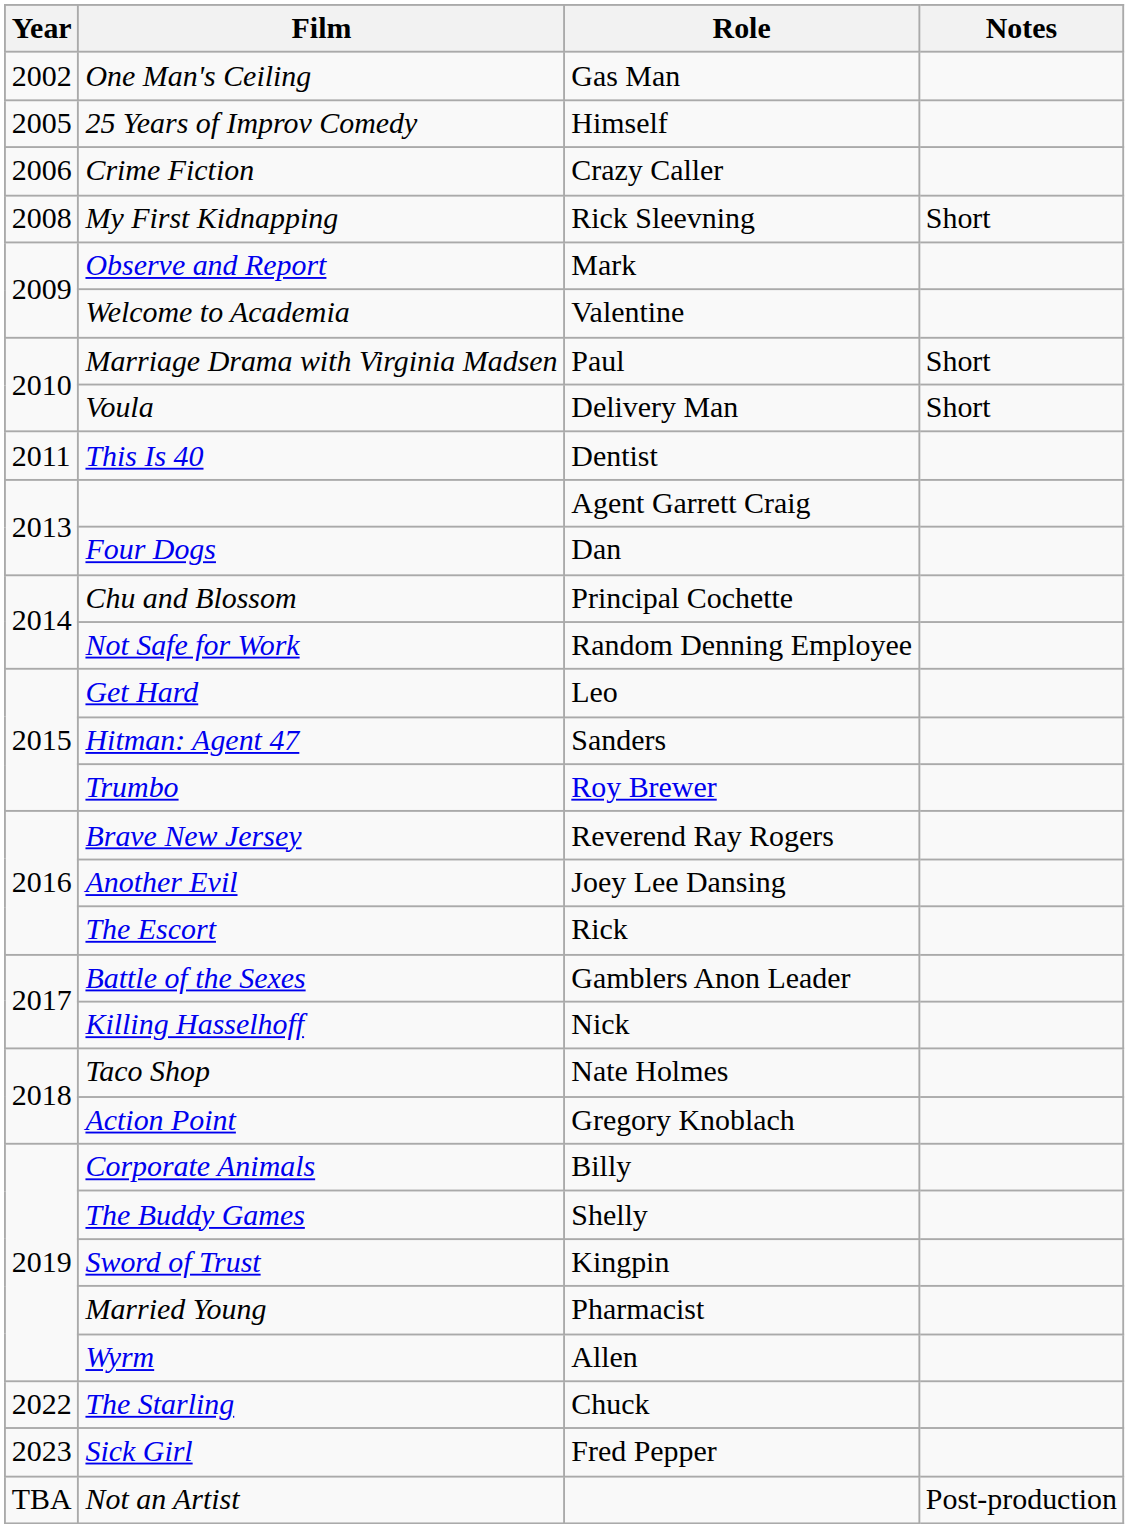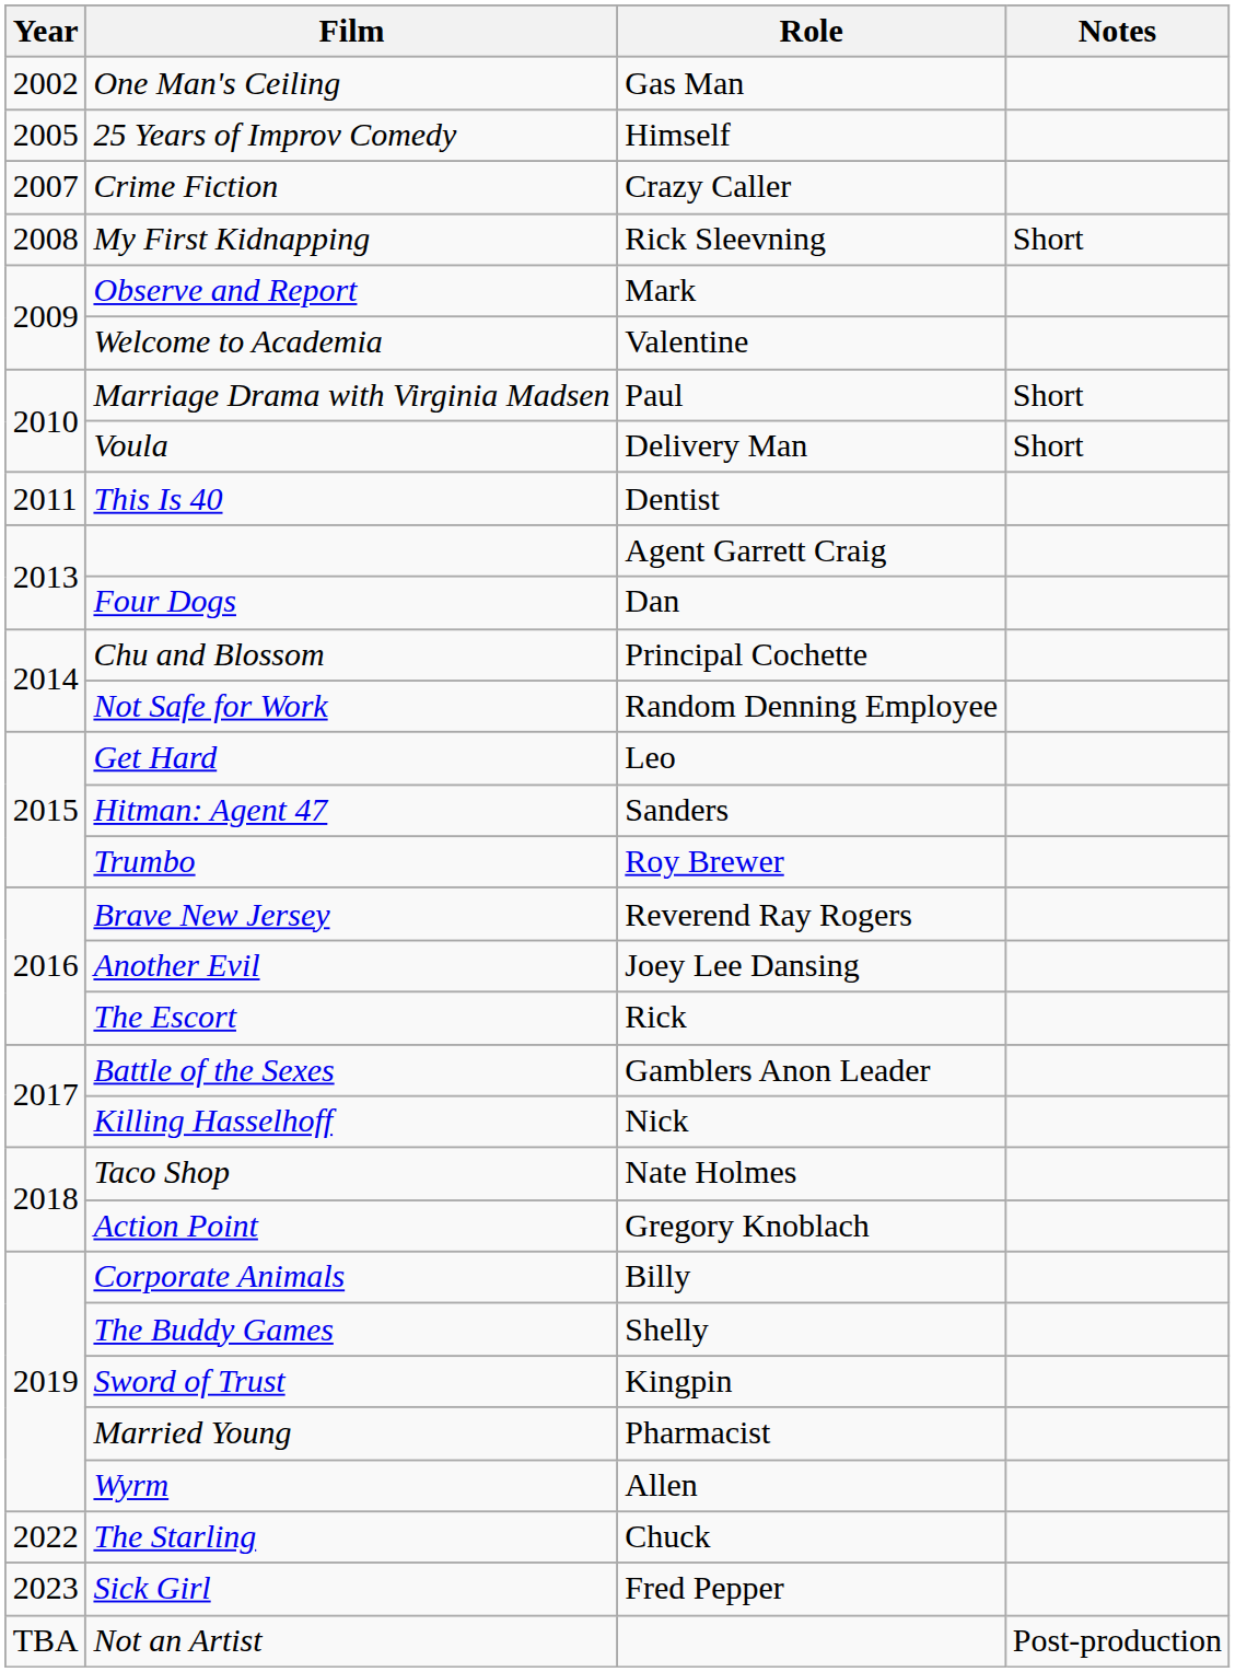 <table class="wikitable">
 <tr>
 <th>Year</th>
 <th>Film</th>
 <th>Role</th>
 <th>Notes</th>
 </tr>
 <tr>
 <td>2002</td>
 <td><em>One Man's Ceiling</em></td>
 <td>Gas Man</td>
 <td></td>
 </tr>
 <tr>
 <td>2005</td>
 <td><em>25 Years of Improv Comedy</em></td>
 <td>Himself</td>
 <td></td>
 </tr>
 <tr>
-<td>2006</td>
+<td>2007</td>
 <td><em>Crime Fiction</em></td>
 <td>Crazy Caller</td>
 <td></td>
 </tr>
 <tr>
 <td>2008</td>
 <td><em>My First Kidnapping</em></td>
 <td>Rick Sleevning</td>
 <td>Short</td>
 </tr>
 <tr>
 <td rowspan="2">2009</td>
 <td><em><a href='#'>Observe and Report</a></em></td>
 <td>Mark</td>
 <td></td>
 </tr>
 <tr>
 <td><em>Welcome to Academia</em></td>
 <td>Valentine</td>
 <td></td>
 </tr>
 <tr>
 <td rowspan="2">2010</td>
 <td><em>Marriage Drama with Virginia Madsen</em></td>
 <td>Paul</td>
 <td>Short</td>
 </tr>
 <tr>
 <td><em>Voula</em></td>
 <td>Delivery Man</td>
 <td>Short</td>
 </tr>
 <tr>
 <td>2011</td>
 <td><em><a href='#'>This Is 40</a></em></td>
 <td>Dentist</td>
 <td></td>
 </tr>
 <tr>
 <td rowspan="2">2013</td>
 <td><em></em></td>
 <td>Agent Garrett Craig</td>
 <td></td>
 </tr>
 <tr>
 <td><em><a href='#'>Four Dogs</a></em></td>
 <td>Dan</td>
 <td></td>
 </tr>
 <tr>
 <td rowspan="2">2014</td>
 <td><em>Chu and Blossom</em></td>
 <td>Principal Cochette</td>
 <td></td>
 </tr>
 <tr>
 <td><em><a href='#'>Not Safe for Work</a></em></td>
 <td>Random Denning Employee</td>
 <td></td>
 </tr>
 <tr>
 <td rowspan="3">2015</td>
 <td><em><a href='#'>Get Hard</a></em></td>
 <td>Leo</td>
 <td></td>
 </tr>
 <tr>
 <td><em><a href='#'>Hitman: Agent 47</a></em></td>
 <td>Sanders</td>
 <td></td>
 </tr>
 <tr>
 <td><em><a href='#'>Trumbo</a></em></td>
 <td><a href='#'>Roy Brewer</a></td>
 <td></td>
 </tr>
 <tr>
 <td rowspan="3">2016</td>
 <td><em><a href='#'>Brave New Jersey</a></em></td>
 <td>Reverend Ray Rogers</td>
 <td></td>
 </tr>
 <tr>
 <td><em><a href='#'>Another Evil</a></em></td>
 <td>Joey Lee Dansing</td>
 <td></td>
 </tr>
 <tr>
 <td><em><a href='#'>The Escort</a></em></td>
 <td>Rick</td>
 <td></td>
 </tr>
 <tr>
 <td rowspan="2">2017</td>
 <td><em><a href='#'>Battle of the Sexes</a></em></td>
 <td>Gamblers Anon Leader</td>
 <td></td>
 </tr>
 <tr>
 <td><em><a href='#'>Killing Hasselhoff</a></em></td>
 <td>Nick</td>
 <td></td>
 </tr>
 <tr>
 <td rowspan="2">2018</td>
 <td><em>Taco Shop</em></td>
 <td>Nate Holmes</td>
 <td></td>
 </tr>
 <tr>
 <td><em><a href='#'>Action Point</a></em></td>
 <td>Gregory Knoblach</td>
 <td></td>
 </tr>
 <tr>
 <td rowspan="5">2019</td>
 <td><em><a href='#'>Corporate Animals</a></em></td>
 <td>Billy</td>
 <td></td>
 </tr>
 <tr>
 <td><em><a href='#'>The Buddy Games</a></em></td>
 <td>Shelly</td>
 <td></td>
 </tr>
 <tr>
 <td><em><a href='#'>Sword of Trust</a></em></td>
 <td>Kingpin</td>
 <td></td>
 </tr>
 <tr>
 <td><em>Married Young</em></td>
 <td>Pharmacist</td>
 <td></td>
 </tr>
 <tr>
 <td><em><a href='#'>Wyrm</a></em></td>
 <td>Allen</td>
 <td></td>
 </tr>
 <tr>
 <td>2022</td>
 <td><em><a href='#'>The Starling</a></em></td>
 <td>Chuck</td>
 <td></td>
 </tr>
 <tr>
 <td>2023</td>
 <td><em><a href='#'>Sick Girl</a></em></td>
 <td>Fred Pepper</td>
 <td></td>
 </tr>
 <tr>
 <td>TBA</td>
 <td><em>Not an Artist</em></td>
 <td></td>
 <td>Post-production</td>
 </tr>
 </table>
